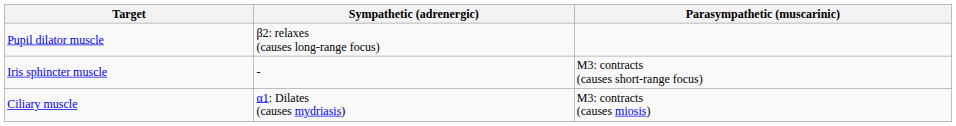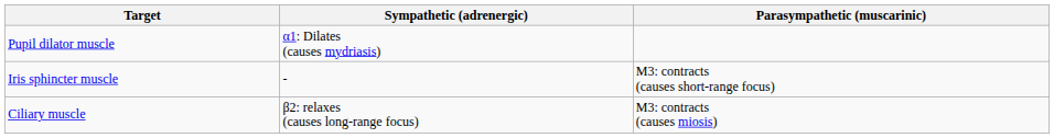 <table class="wikitable" width=100%>
 <tr>
 <th>Target</th>
 <th>Sympathetic  (adrenergic)</th>
 <th>Parasympathetic (muscarinic)</th>
 </tr>
 <tr>
 <td><a href='#'>Pupil dilator muscle</a></td>
-<td>β2: relaxes <br> (causes long-range focus)</td>
+<td><a href='#'>α1</a>: Dilates <br> (causes <a href='#'>mydriasis</a>)</td>
 <td></td>
 </tr>
 <tr>
 <td><a href='#'>Iris sphincter muscle</a></td>
 <td>-</td>
 <td>M3: contracts <br> (causes short-range focus)</td>
 </tr>
 <tr>
 <td><a href='#'>Ciliary muscle</a></td>
-<td><a href='#'>α1</a>: Dilates <br> (causes <a href='#'>mydriasis</a>)</td>
+<td>β2: relaxes <br> (causes long-range focus)</td>
 <td>M3: contracts <br> (causes <a href='#'>miosis</a>)</td>
 </tr>
 </table>
